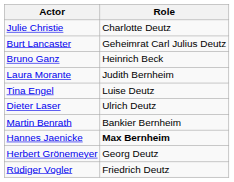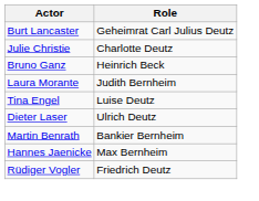 <table class="wikitable">
 <tr>
 <th>Actor</th>
 <th>Role</th>
 </tr>
 <tr>
+<td><a href='#'>Burt Lancaster</a></td>
+<td>Geheimrat Carl Julius Deutz</td>
+</tr>
+<tr>
 <td><a href='#'>Julie Christie</a></td>
 <td>Charlotte Deutz</td>
-</tr>
-<tr>
-<td><a href='#'>Burt Lancaster</a></td>
-<td>Geheimrat Carl Julius Deutz</td>
 </tr>
 <tr>
 <td><a href='#'>Bruno Ganz</a></td>
 <td>Heinrich Beck</td>
 </tr>
 <tr>
 <td><a href='#'>Laura Morante</a></td>
 <td>Judith Bernheim</td>
 </tr>
 <tr>
 <td><a href='#'>Tina Engel</a></td>
 <td>Luise Deutz</td>
 </tr>
 <tr>
 <td><a href='#'>Dieter Laser</a></td>
 <td>Ulrich Deutz</td>
 </tr>
 <tr>
 <td><a href='#'>Martin Benrath</a></td>
 <td>Bankier Bernheim</td>
 </tr>
 <tr>
 <td><a href='#'>Hannes Jaenicke</a></td>
-<td><strong>Max Bernheim</strong></td>
-</tr>
-<tr>
-<td><a href='#'>Herbert Grönemeyer</a></td>
-<td>Georg Deutz</td>
+<td>Max Bernheim</td>
 </tr>
 <tr>
 <td><a href='#'>Rüdiger Vogler</a></td>
 <td>Friedrich Deutz</td>
 </tr>
 </table>
